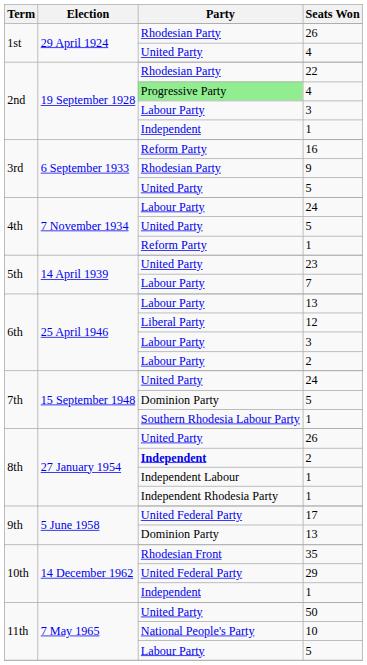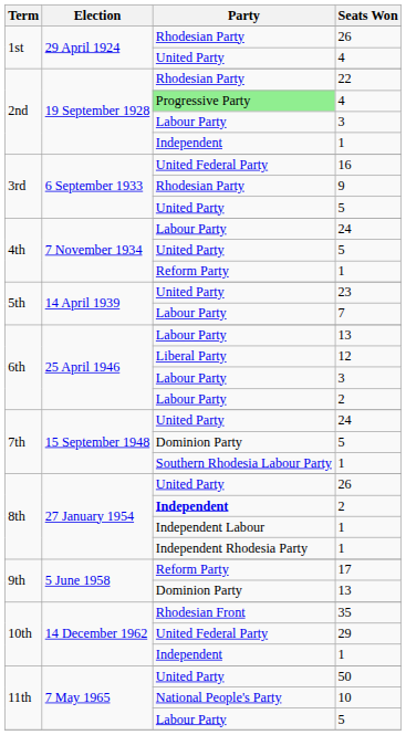 <table class="wikitable">
 <tr>
 <th>Term</th>
 <th>Election</th>
 <th>Party</th>
 <th>Seats Won</th>
 </tr>
 <tr>
 <td rowspan=3>1st</td>
 <td rowspan=3><a href='#'>29 April 1924</a></td>
 </tr>
 <tr>
 <td><a href='#'>Rhodesian Party</a></td>
 <td>26</td>
 </tr>
 <tr>
 <td><a href='#'>United Party</a></td>
 <td>4</td>
 </tr>
 <tr>
 <td rowspan=5>2nd</td>
 <td rowspan=5><a href='#'>19 September 1928</a></td>
 </tr>
 <tr>
 <td><a href='#'>Rhodesian Party</a></td>
 <td>22</td>
 </tr>
 <tr>
 <td style="background: lightgreen;">Progressive Party</td>
 <td>4</td>
 </tr>
 <tr>
 <td><a href='#'>Labour Party</a></td>
 <td>3</td>
 </tr>
 <tr>
 <td><a href='#'>Independent</a></td>
 <td>1</td>
 </tr>
 <tr>
 <td rowspan=4>3rd</td>
 <td rowspan=4><a href='#'>6 September 1933</a></td>
 </tr>
 <tr>
-<td><a href='#'>Reform Party</a></td>
+<td><a href='#'>United Federal Party</a></td>
 <td>16</td>
 </tr>
 <tr>
 <td><a href='#'>Rhodesian Party</a></td>
 <td>9</td>
 </tr>
 <tr>
 <td><a href='#'>United Party</a></td>
 <td>5</td>
 </tr>
 <tr>
 <td rowspan=4>4th</td>
 <td rowspan=4><a href='#'>7 November 1934</a></td>
 </tr>
 <tr>
 <td><a href='#'>Labour Party</a></td>
 <td>24</td>
 </tr>
 <tr>
 <td><a href='#'>United Party</a></td>
 <td>5</td>
 </tr>
 <tr>
 <td><a href='#'>Reform Party</a></td>
 <td>1</td>
 </tr>
 <tr>
 <td rowspan=3>5th</td>
 <td rowspan=3><a href='#'>14 April 1939</a></td>
 </tr>
 <tr>
 <td><a href='#'>United Party</a></td>
 <td>23</td>
 </tr>
 <tr>
 <td><a href='#'>Labour Party</a></td>
 <td>7</td>
 </tr>
 <tr>
 <td rowspan=5>6th</td>
 <td rowspan=5><a href='#'>25 April 1946</a></td>
 </tr>
 <tr>
 <td><a href='#'>Labour Party</a></td>
 <td>13</td>
 </tr>
 <tr>
 <td><a href='#'>Liberal Party</a></td>
 <td>12</td>
 </tr>
 <tr>
 <td><a href='#'>Labour Party</a></td>
 <td>3</td>
 </tr>
 <tr>
 <td><a href='#'>Labour Party</a></td>
 <td>2</td>
 </tr>
 <tr>
 <td rowspan=4>7th</td>
 <td rowspan=4><a href='#'>15 September 1948</a></td>
 </tr>
 <tr>
 <td><a href='#'>United Party</a></td>
 <td>24</td>
 </tr>
 <tr>
 <td>Dominion Party</td>
 <td>5</td>
 </tr>
 <tr>
 <td><a href='#'>Southern Rhodesia Labour Party</a></td>
 <td>1</td>
 </tr>
 <tr>
 <td rowspan=5>8th</td>
 <td rowspan=5><a href='#'>27 January 1954</a></td>
 </tr>
 <tr>
 <td><a href='#'>United Party</a></td>
 <td>26</td>
 </tr>
 <tr>
 <td><strong><a href='#'>Independent</a></strong></td>
 <td>2</td>
 </tr>
 <tr>
 <td>Independent Labour</td>
 <td>1</td>
 </tr>
 <tr>
 <td>Independent Rhodesia Party</td>
 <td>1</td>
 </tr>
 <tr>
 <td rowspan=3>9th</td>
 <td rowspan=3><a href='#'>5 June 1958</a></td>
 </tr>
 <tr>
-<td><a href='#'>United Federal Party</a></td>
+<td><a href='#'>Reform Party</a></td>
 <td>17</td>
 </tr>
 <tr>
 <td>Dominion Party</td>
 <td>13</td>
 </tr>
 <tr>
 <td rowspan=4>10th</td>
 <td rowspan=4><a href='#'>14 December 1962</a></td>
 </tr>
 <tr>
 <td><a href='#'>Rhodesian Front</a></td>
 <td>35</td>
 </tr>
 <tr>
 <td><a href='#'>United Federal Party</a></td>
 <td>29</td>
 </tr>
 <tr>
 <td><a href='#'>Independent</a></td>
 <td>1</td>
 </tr>
 <tr>
 <td rowspan=4>11th</td>
 <td rowspan=4><a href='#'>7 May 1965</a></td>
 </tr>
 <tr>
 <td><a href='#'>United Party</a></td>
 <td>50</td>
 </tr>
 <tr>
 <td><a href='#'>National People's Party</a></td>
 <td>10</td>
 </tr>
 <tr>
 <td><a href='#'>Labour Party</a></td>
 <td>5</td>
 </tr>
 <tr>
 </tr>
 </table>
